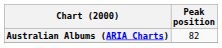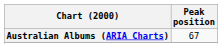 <table class="wikitable sortable plainrowheaders" style="text-align:center">
 <tr>
 <th scope="col">Chart (2000)</th>
 <th scope="col">Peak<br>position</th>
 </tr>
 <tr>
 <th scope="row">Australian Albums (<a href='#'>ARIA Charts</a>)</th>
-<td>82</td>
+<td>67</td>
 </tr>
 <tr>
 </tr>
 <tr>
 </tr>
 <tr>
 </tr>
 <tr>
 </tr>
 <tr>
 </tr>
 <tr>
 </tr>
 <tr>
 </tr>
 <tr>
 </tr>
 <tr>
 </tr>
 <tr>
 </tr>
 </table>
